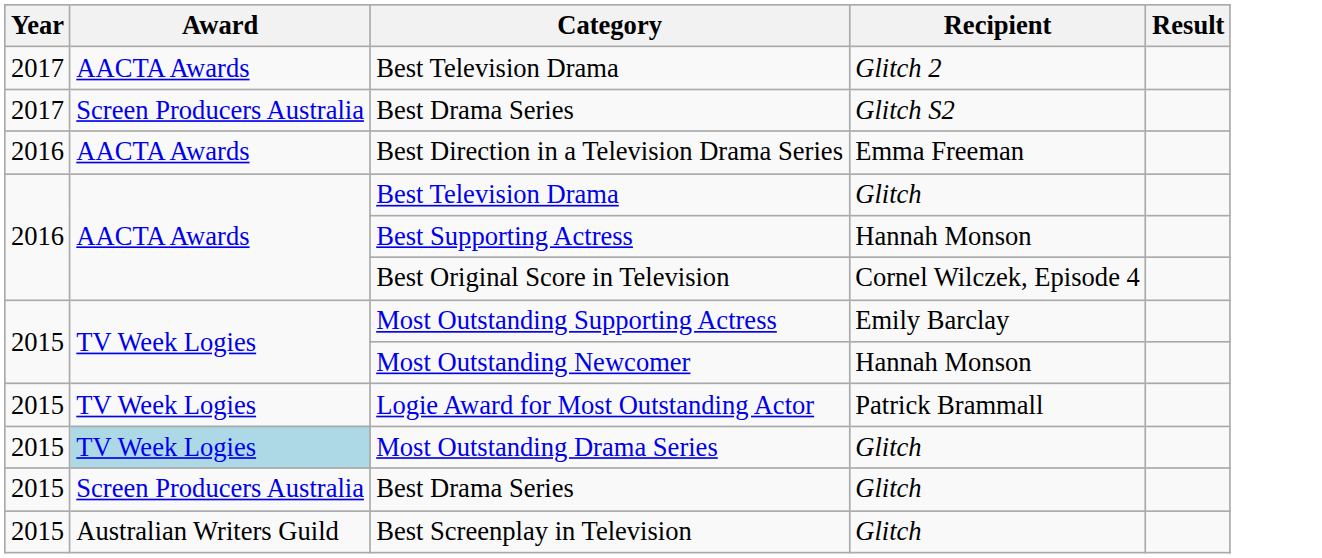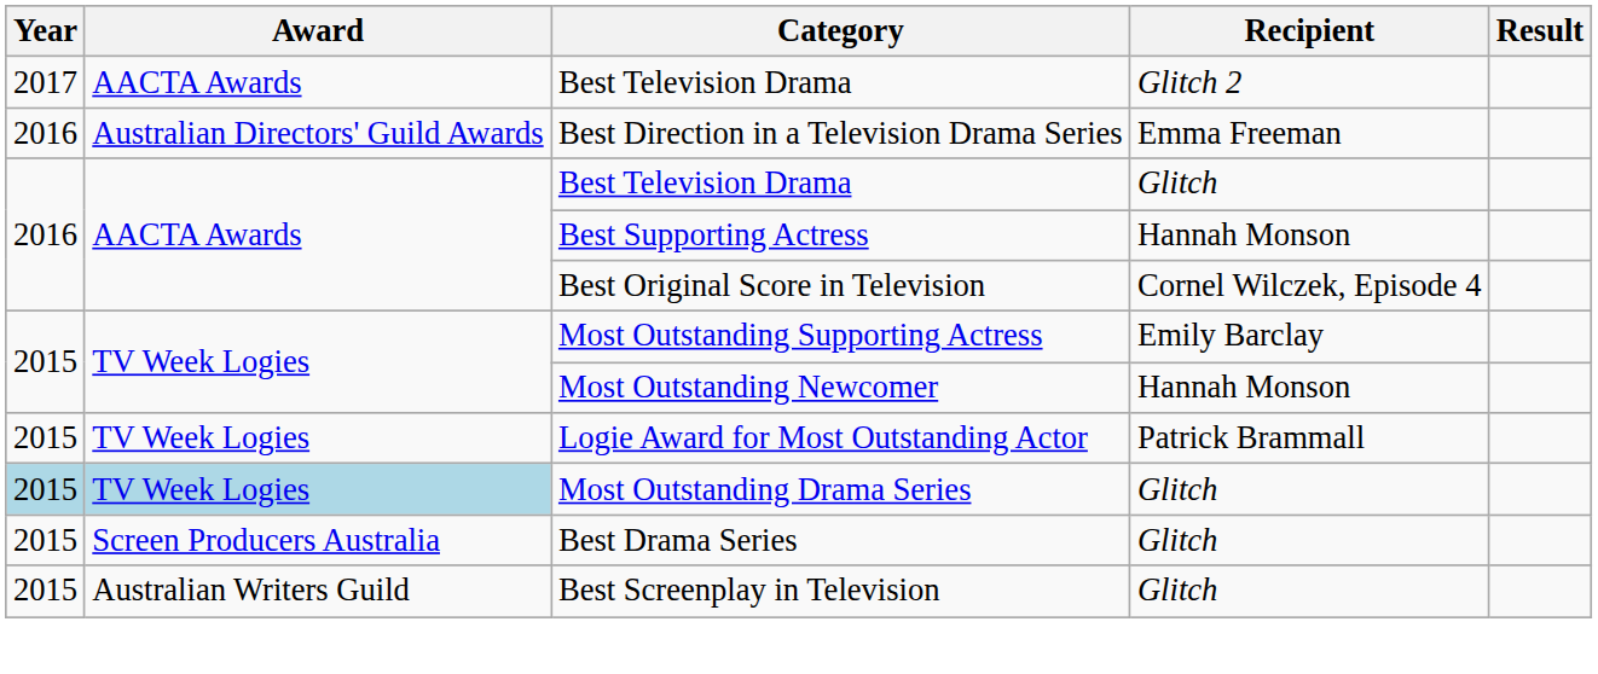 <table class="wikitable">
 <tr>
 <th>Year</th>
 <th>Award</th>
 <th>Category</th>
 <th>Recipient</th>
 <th>Result</th>
 </tr>
 <tr>
 <td>2017</td>
 <td><a href='#'>AACTA Awards</a></td>
 <td>Best Television Drama</td>
 <td><em>Glitch 2</em></td>
 <td></td>
 </tr>
 <tr>
-<td>2017</td>
-<td><a href='#'>Screen Producers Australia</a></td>
-<td>Best Drama Series</td>
-<td><em>Glitch S2</em></td>
-<td></td>
-</tr>
-<tr>
 <td>2016</td>
-<td><a href='#'>AACTA Awards</a></td>
+<td><a href='#'>Australian Directors' Guild Awards</a></td>
 <td>Best Direction in a Television Drama Series</td>
 <td>Emma Freeman</td>
 <td></td>
 </tr>
 <tr>
 <td rowspan="3">2016</td>
 <td rowspan="3"><a href='#'>AACTA Awards</a></td>
 <td><a href='#'>Best Television Drama</a></td>
 <td><em>Glitch</em></td>
 <td></td>
 </tr>
 <tr>
 <td><a href='#'>Best Supporting Actress</a></td>
 <td>Hannah Monson</td>
 <td></td>
 </tr>
 <tr>
 <td>Best Original Score in Television</td>
 <td>Cornel Wilczek, Episode 4</td>
 <td></td>
 </tr>
 <tr>
 <td rowspan="2">2015</td>
 <td rowspan="2"><a href='#'>TV Week Logies</a></td>
 <td><a href='#'>Most Outstanding Supporting Actress</a></td>
 <td>Emily Barclay</td>
 <td></td>
 </tr>
 <tr>
 <td><a href='#'>Most Outstanding Newcomer</a></td>
 <td>Hannah Monson</td>
 <td></td>
 </tr>
 <tr>
 <td>2015</td>
 <td><a href='#'>TV Week Logies</a></td>
 <td><a href='#'>Logie Award for Most Outstanding Actor</a></td>
 <td>Patrick Brammall</td>
 <td></td>
 </tr>
 <tr>
-<td>2015</td>
+<td style="background: lightblue;">2015</td>
 <td style="background: lightblue;"><a href='#'>TV Week Logies</a></td>
 <td><a href='#'>Most Outstanding Drama Series</a></td>
 <td><em>Glitch</em></td>
 <td></td>
 </tr>
 <tr>
 <td>2015</td>
 <td><a href='#'>Screen Producers Australia</a></td>
 <td>Best Drama Series</td>
 <td><em>Glitch</em></td>
 <td></td>
 </tr>
 <tr>
 <td>2015</td>
 <td>Australian Writers Guild</td>
 <td>Best Screenplay in Television</td>
 <td><em>Glitch</em></td>
 <td></td>
 </tr>
 </table>
